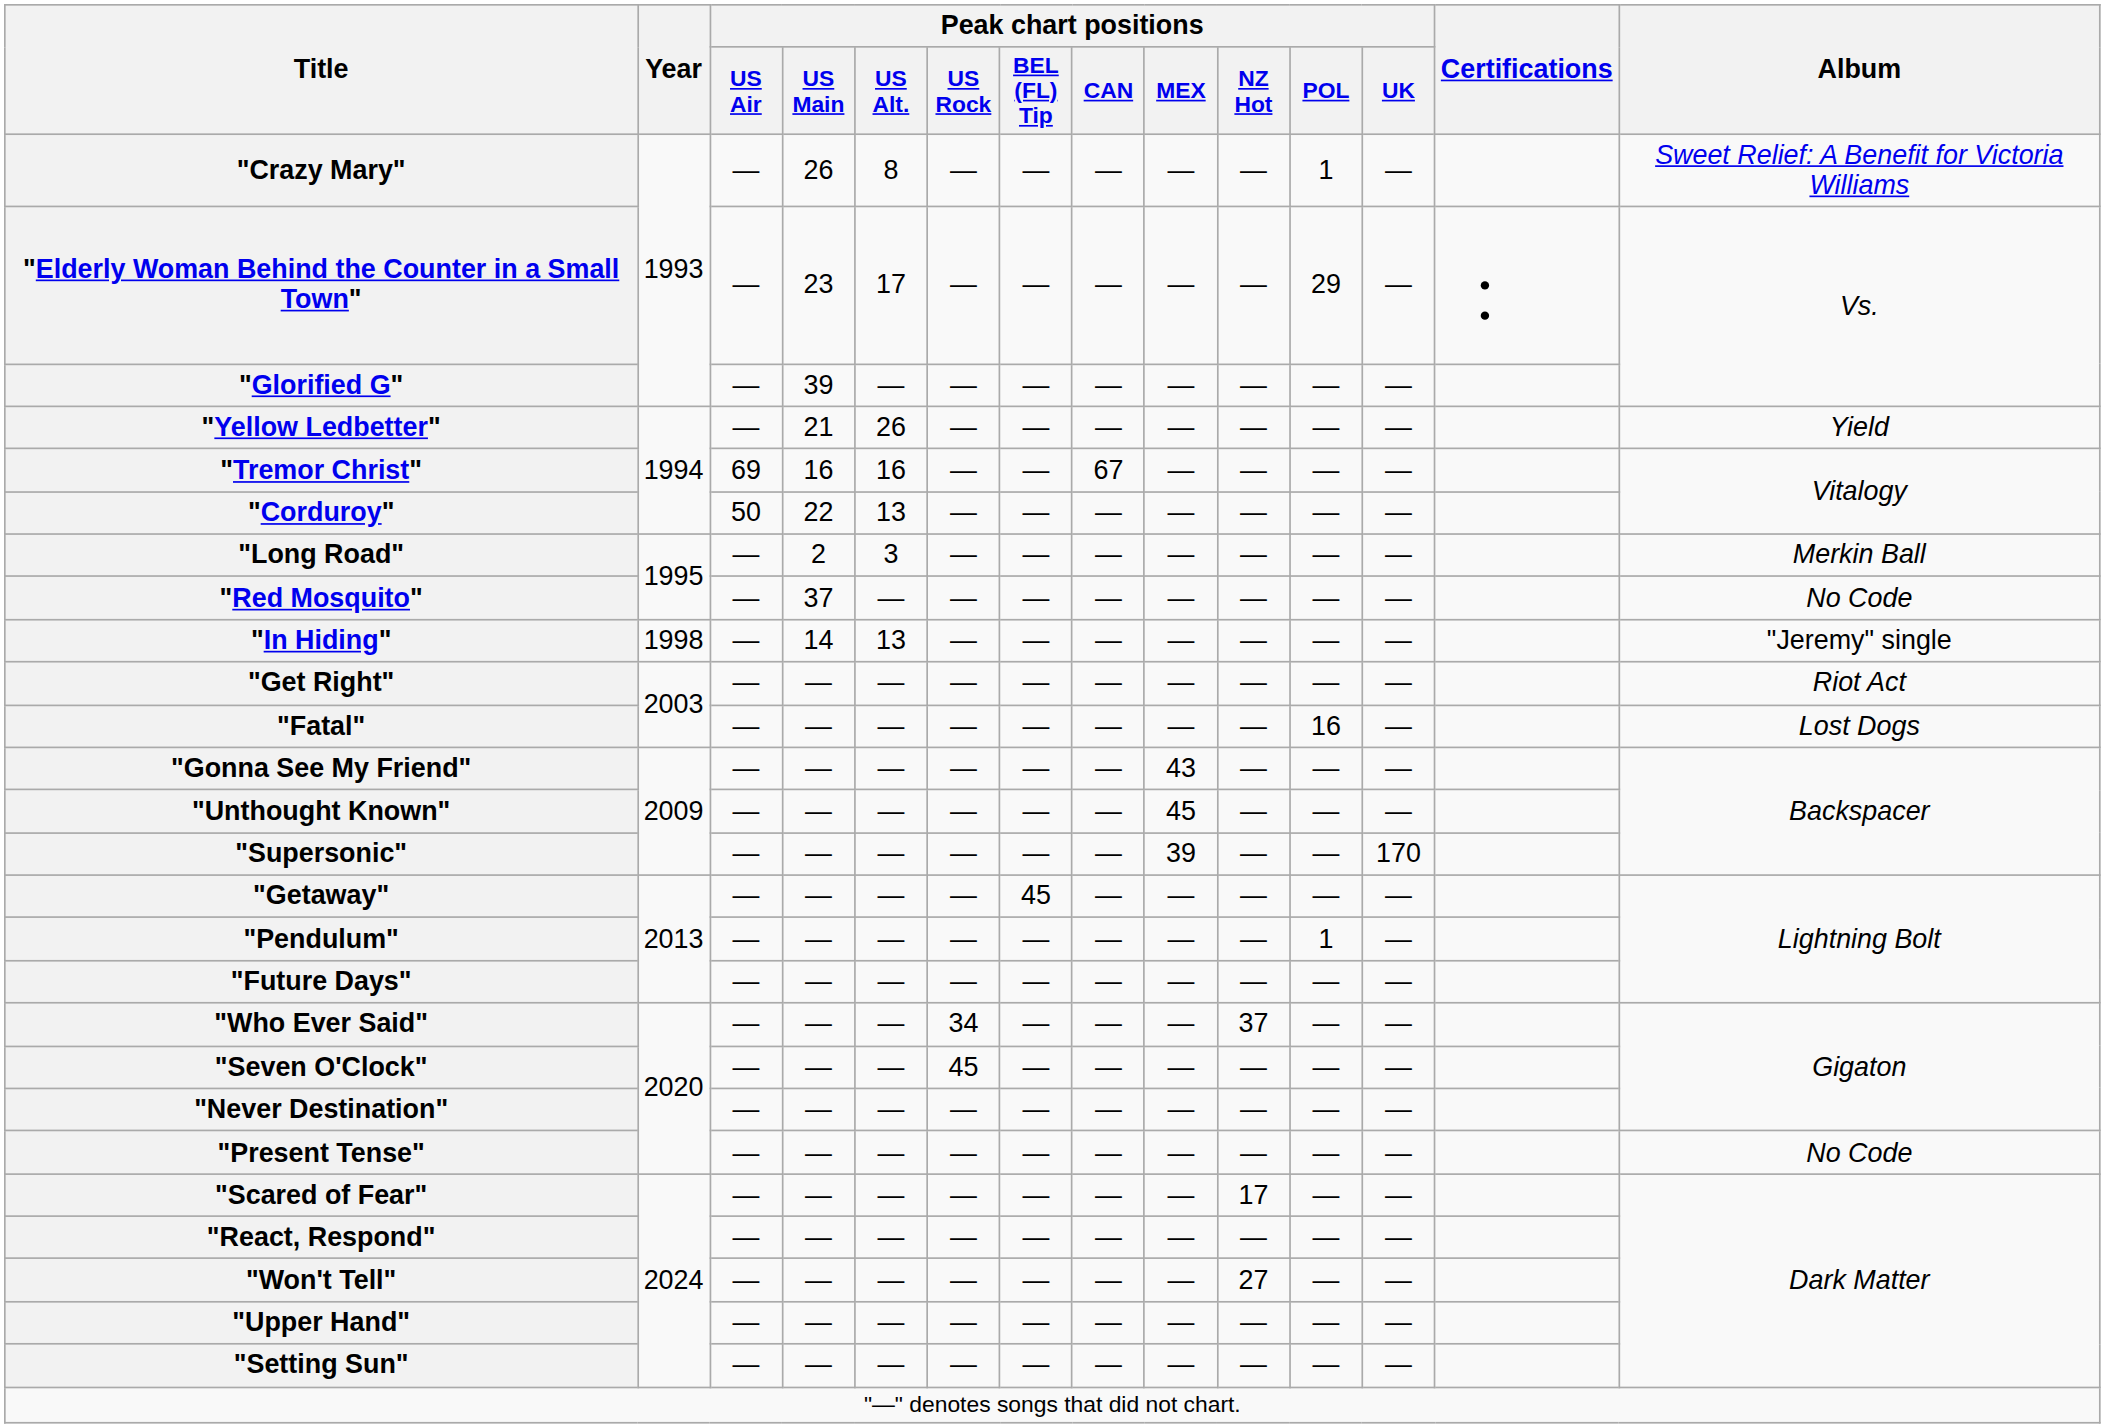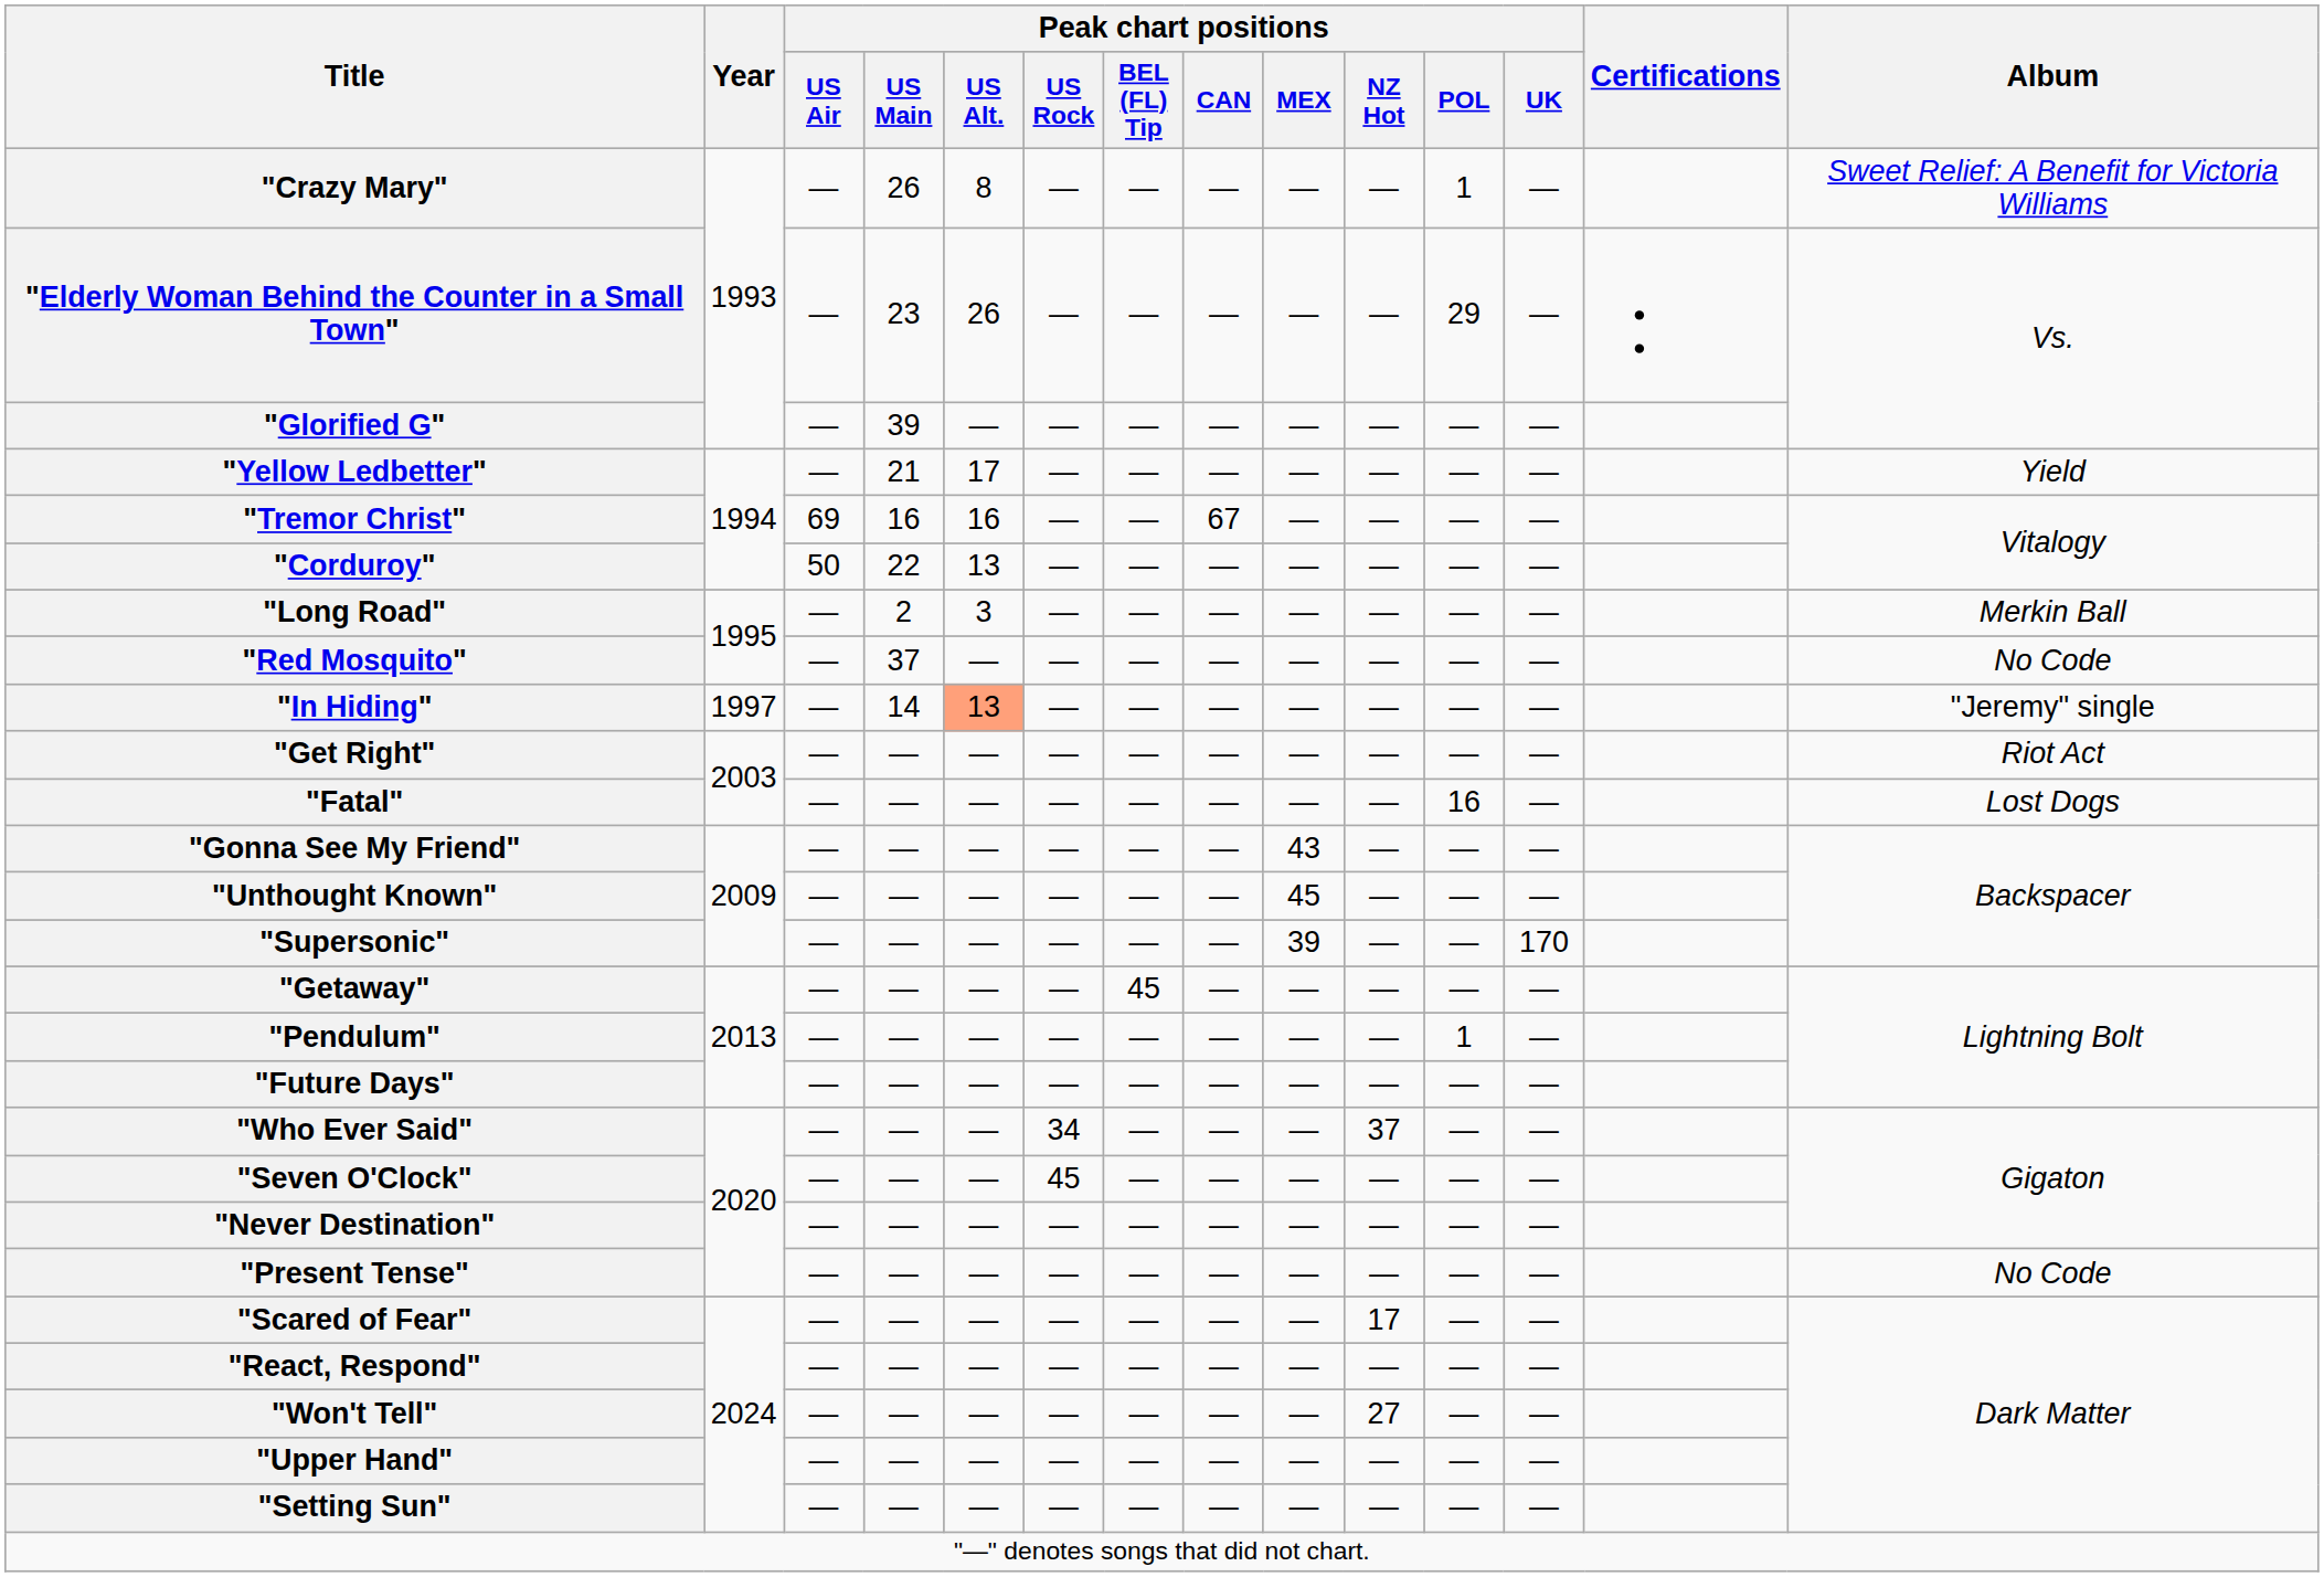 <table class="wikitable plainrowheaders" style="text-align:center;" border="1">
 <tr>
 <th scope="col" rowspan="2">Title</th>
 <th scope="col" rowspan="2">Year</th>
 <th scope="col" colspan="10">Peak chart positions</th>
 <th rowspan="2" scope="col"><a href='#'>Certifications</a></th>
 <th scope="col" rowspan="2">Album</th>
 </tr>
 <tr>
 <th style="width:2.7em;font-size:85%"><a href='#'>US<br>Air</a><br></th>
 <th style="width:2.7em;font-size:85%"><a href='#'>US<br> Main</a><br></th>
 <th style="width:2.7em;font-size:85%"><a href='#'>US<br>Alt.</a><br></th>
 <th style="width:2.7em;font-size:85%"><a href='#'>US<br>Rock</a><br></th>
 <th style="width:2.7em;font-size:85%"><a href='#'>BEL<br>(FL)<br>Tip</a><br></th>
 <th style="width:2.7em;font-size:85%"><a href='#'>CAN</a><br></th>
 <th style="width:2.7em;font-size:85%"><a href='#'>MEX</a><br></th>
 <th style="width:2.7em;font-size:85%"><a href='#'>NZ<br>Hot</a><br></th>
 <th style="width:2.7em;font-size:85%"><a href='#'>POL</a><br></th>
 <th style="width:2.7em;font-size:85%"><a href='#'>UK</a><br></th>
 </tr>
 <tr>
 <th scope="row">"Crazy Mary"</th>
 <td rowspan="3">1993</td>
 <td>—</td>
 <td>26</td>
 <td>8</td>
 <td>—</td>
 <td>—</td>
 <td>—</td>
 <td>—</td>
 <td>—</td>
 <td>1</td>
 <td>—</td>
 <td></td>
 <td><em><a href='#'>Sweet Relief: A Benefit for Victoria Williams</a></em></td>
 </tr>
 <tr>
 <th scope="row">"<a href='#'>Elderly Woman Behind the Counter in a Small Town</a>"</th>
 <td>—</td>
 <td>23</td>
-<td>17</td>
+<td>26</td>
 <td>—</td>
 <td>—</td>
 <td>—</td>
 <td>—</td>
 <td>—</td>
 <td>29</td>
 <td>—</td>
 <td><br><ul><li></li><li></li></ul></td>
 <td rowspan="2"><em>Vs.</em></td>
 </tr>
 <tr>
 <th scope="row">"<a href='#'>Glorified G</a>"</th>
 <td>—</td>
 <td>39</td>
 <td>—</td>
 <td>—</td>
 <td>—</td>
 <td>—</td>
 <td>—</td>
 <td>—</td>
 <td>—</td>
 <td>—</td>
 <td></td>
 </tr>
 <tr>
 <th scope="row">"<a href='#'>Yellow Ledbetter</a>"</th>
 <td rowspan="3">1994</td>
 <td>—</td>
 <td>21</td>
-<td>26</td>
+<td>17</td>
 <td>—</td>
 <td>—</td>
 <td>—</td>
 <td>—</td>
 <td>—</td>
 <td>—</td>
 <td>—</td>
 <td></td>
 <td><em>Yield</em></td>
 </tr>
 <tr>
 <th scope="row">"<a href='#'>Tremor Christ</a>"</th>
 <td>69</td>
 <td>16</td>
 <td>16</td>
 <td>—</td>
 <td>—</td>
 <td>67</td>
 <td>—</td>
 <td>—</td>
 <td>—</td>
 <td>—</td>
 <td></td>
 <td rowspan="2"><em>Vitalogy</em></td>
 </tr>
 <tr>
 <th scope="row">"<a href='#'>Corduroy</a>"</th>
 <td>50</td>
 <td>22</td>
 <td>13</td>
 <td>—</td>
 <td>—</td>
 <td>—</td>
 <td>—</td>
 <td>—</td>
 <td>—</td>
 <td>—</td>
 <td></td>
 </tr>
 <tr>
 <th scope="row">"Long Road"</th>
 <td rowspan="2">1995</td>
 <td>—</td>
 <td>2</td>
 <td>3</td>
 <td>—</td>
 <td>—</td>
 <td>—</td>
 <td>—</td>
 <td>—</td>
 <td>—</td>
 <td>—</td>
 <td></td>
 <td><em>Merkin Ball</em></td>
 </tr>
 <tr>
 <th scope="row">"<a href='#'>Red Mosquito</a>"</th>
 <td>—</td>
 <td>37</td>
 <td>—</td>
 <td>—</td>
 <td>—</td>
 <td>—</td>
 <td>—</td>
 <td>—</td>
 <td>—</td>
 <td>—</td>
 <td></td>
 <td><em>No Code</em></td>
 </tr>
 <tr>
 <th scope="row">"<a href='#'>In Hiding</a>"</th>
-<td>1998</td>
+<td>1997</td>
 <td>—</td>
 <td>14</td>
-<td>13</td>
+<td style="background: lightsalmon;">13</td>
 <td>—</td>
 <td>—</td>
 <td>—</td>
 <td>—</td>
 <td>—</td>
 <td>—</td>
 <td>—</td>
 <td></td>
 <td>"Jeremy" single</td>
 </tr>
 <tr>
 <th scope="row">"Get Right"</th>
 <td rowspan="2">2003</td>
 <td>—</td>
 <td>—</td>
 <td>—</td>
 <td>—</td>
 <td>—</td>
 <td>—</td>
 <td>—</td>
 <td>—</td>
 <td>—</td>
 <td>—</td>
 <td></td>
 <td><em>Riot Act</em></td>
 </tr>
 <tr>
 <th scope="row">"Fatal"</th>
 <td>—</td>
 <td>—</td>
 <td>—</td>
 <td>—</td>
 <td>—</td>
 <td>—</td>
 <td>—</td>
 <td>—</td>
 <td>16</td>
 <td>—</td>
 <td></td>
 <td><em>Lost Dogs</em></td>
 </tr>
 <tr>
 <th scope="row">"Gonna See My Friend"</th>
 <td rowspan="3">2009</td>
 <td>—</td>
 <td>—</td>
 <td>—</td>
 <td>—</td>
 <td>—</td>
 <td>—</td>
 <td>43</td>
 <td>—</td>
 <td>—</td>
 <td>—</td>
 <td></td>
 <td rowspan="3"><em>Backspacer</em></td>
 </tr>
 <tr>
 <th scope="row">"Unthought Known"</th>
 <td>—</td>
 <td>—</td>
 <td>—</td>
 <td>—</td>
 <td>—</td>
 <td>—</td>
 <td>45</td>
 <td>—</td>
 <td>—</td>
 <td>—</td>
 <td></td>
 </tr>
 <tr>
 <th scope="row">"Supersonic"</th>
 <td>—</td>
 <td>—</td>
 <td>—</td>
 <td>—</td>
 <td>—</td>
 <td>—</td>
 <td>39</td>
 <td>—</td>
 <td>—</td>
 <td>170</td>
 <td></td>
 </tr>
 <tr>
 <th scope="row">"Getaway"</th>
 <td rowspan="3">2013</td>
 <td>—</td>
 <td>—</td>
 <td>—</td>
 <td>—</td>
 <td>45</td>
 <td>—</td>
 <td>—</td>
 <td>—</td>
 <td>—</td>
 <td>—</td>
 <td></td>
 <td rowspan="3"><em>Lightning Bolt</em></td>
 </tr>
 <tr>
 <th scope="row">"Pendulum"</th>
 <td>—</td>
 <td>—</td>
 <td>—</td>
 <td>—</td>
 <td>—</td>
 <td>—</td>
 <td>—</td>
 <td>—</td>
 <td>1</td>
 <td>—</td>
 <td></td>
 </tr>
 <tr>
 <th scope="row">"Future Days"</th>
 <td>—</td>
 <td>—</td>
 <td>—</td>
 <td>—</td>
 <td>—</td>
 <td>—</td>
 <td>—</td>
 <td>—</td>
 <td>—</td>
 <td>—</td>
 <td></td>
 </tr>
 <tr>
 <th scope="row">"Who Ever Said"</th>
 <td rowspan="4">2020</td>
 <td>—</td>
 <td>—</td>
 <td>—</td>
 <td>34</td>
 <td>—</td>
 <td>—</td>
 <td>—</td>
 <td>37</td>
 <td>—</td>
 <td>—</td>
 <td></td>
 <td rowspan="3"><em>Gigaton</em></td>
 </tr>
 <tr>
 <th scope="row">"Seven O'Clock"</th>
 <td>—</td>
 <td>—</td>
 <td>—</td>
 <td>45</td>
 <td>—</td>
 <td>—</td>
 <td>—</td>
 <td>—</td>
 <td>—</td>
 <td>—</td>
 <td></td>
 </tr>
 <tr>
 <th scope="row">"Never Destination"</th>
 <td>—</td>
 <td>—</td>
 <td>—</td>
 <td>—</td>
 <td>—</td>
 <td>—</td>
 <td>—</td>
 <td>—</td>
 <td>—</td>
 <td>—</td>
 <td></td>
 </tr>
 <tr>
 <th scope="row">"Present Tense"</th>
 <td>—</td>
 <td>—</td>
 <td>—</td>
 <td>—</td>
 <td>—</td>
 <td>—</td>
 <td>—</td>
 <td>—</td>
 <td>—</td>
 <td>—</td>
 <td></td>
 <td><em>No Code</em></td>
 </tr>
 <tr>
 <th scope="row">"Scared of Fear"</th>
 <td rowspan="5">2024</td>
 <td>—</td>
 <td>—</td>
 <td>—</td>
 <td>—</td>
 <td>—</td>
 <td>—</td>
 <td>—</td>
 <td>17</td>
 <td>—</td>
 <td>—</td>
 <td></td>
 <td rowspan="5"><em>Dark Matter</em></td>
 </tr>
 <tr>
 <th scope="row">"React, Respond"</th>
 <td>—</td>
 <td>—</td>
 <td>—</td>
 <td>—</td>
 <td>—</td>
 <td>—</td>
 <td>—</td>
 <td>—</td>
 <td>—</td>
 <td>—</td>
 </tr>
 <tr>
 <th scope="row">"Won't Tell"</th>
 <td>—</td>
 <td>—</td>
 <td>—</td>
 <td>—</td>
 <td>—</td>
 <td>—</td>
 <td>—</td>
 <td>27</td>
 <td>—</td>
 <td>—</td>
 <td></td>
 </tr>
 <tr>
 <th scope="row">"Upper Hand"</th>
 <td>—</td>
 <td>—</td>
 <td>—</td>
 <td>—</td>
 <td>—</td>
 <td>—</td>
 <td>—</td>
 <td>—</td>
 <td>—</td>
 <td>—</td>
 <td></td>
 </tr>
 <tr>
 <th scope="row">"Setting Sun"</th>
 <td>—</td>
 <td>—</td>
 <td>—</td>
 <td>—</td>
 <td>—</td>
 <td>—</td>
 <td>—</td>
 <td>—</td>
 <td>—</td>
 <td>—</td>
 <td></td>
 </tr>
 <tr>
 <td colspan="14" style="font-size:85%">"—" denotes songs that did not chart.</td>
 </tr>
 </table>
